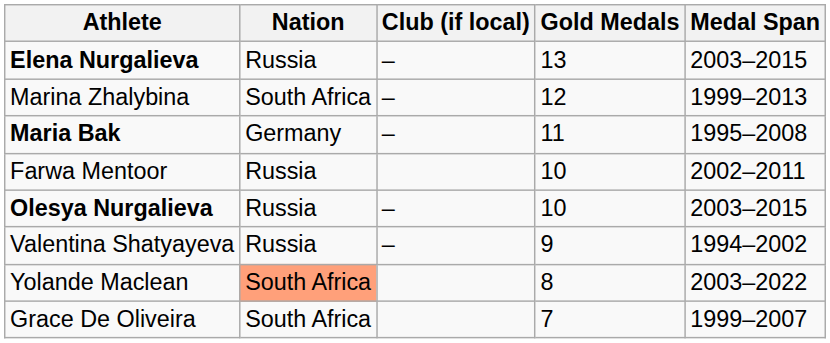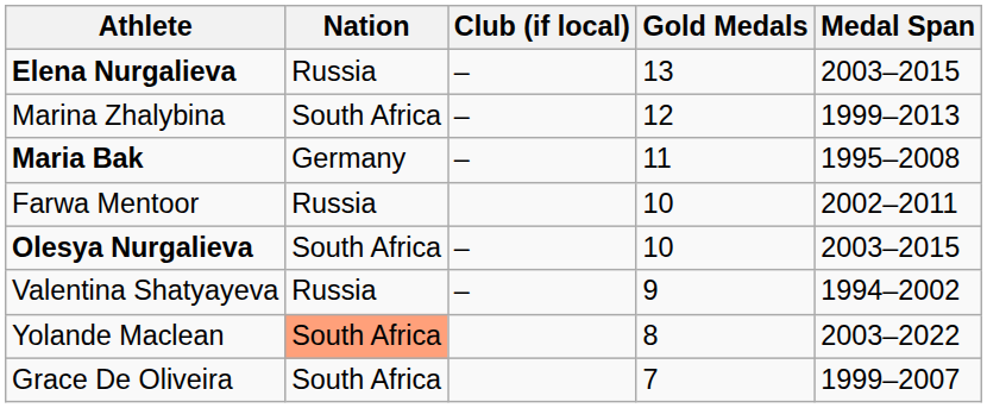 <table class="wikitable sortable">
 <tr>
 <th>Athlete</th>
 <th>Nation</th>
 <th>Club (if local)</th>
 <th>Gold Medals</th>
 <th>Medal Span</th>
 </tr>
 <tr>
 <td><strong>Elena Nurgalieva</strong></td>
 <td> Russia</td>
 <td>–</td>
 <td>13</td>
 <td>2003–2015</td>
 </tr>
 <tr>
 <td>Marina Zhalybina</td>
 <td> South Africa</td>
 <td>–</td>
 <td>12</td>
 <td>1999–2013</td>
 </tr>
 <tr>
 <td><strong>Maria Bak</strong></td>
 <td> Germany</td>
 <td>–</td>
 <td>11</td>
 <td>1995–2008</td>
 </tr>
 <tr>
 <td>Farwa Mentoor</td>
 <td> Russia</td>
 <td></td>
 <td>10</td>
 <td>2002–2011</td>
 </tr>
 <tr>
 <td><strong>Olesya Nurgalieva</strong></td>
-<td> Russia</td>
+<td> South Africa</td>
 <td>–</td>
 <td>10</td>
 <td>2003–2015</td>
 </tr>
 <tr>
 <td>Valentina Shatyayeva</td>
 <td> Russia</td>
 <td>–</td>
 <td>9</td>
 <td>1994–2002</td>
 </tr>
 <tr>
 <td>Yolande Maclean</td>
 <td style="background: lightsalmon;"> South Africa</td>
 <td></td>
 <td>8</td>
 <td>2003–2022</td>
 </tr>
 <tr>
 <td>Grace De Oliveira</td>
 <td> South Africa</td>
 <td></td>
 <td>7</td>
 <td>1999–2007</td>
 </tr>
 </table>
